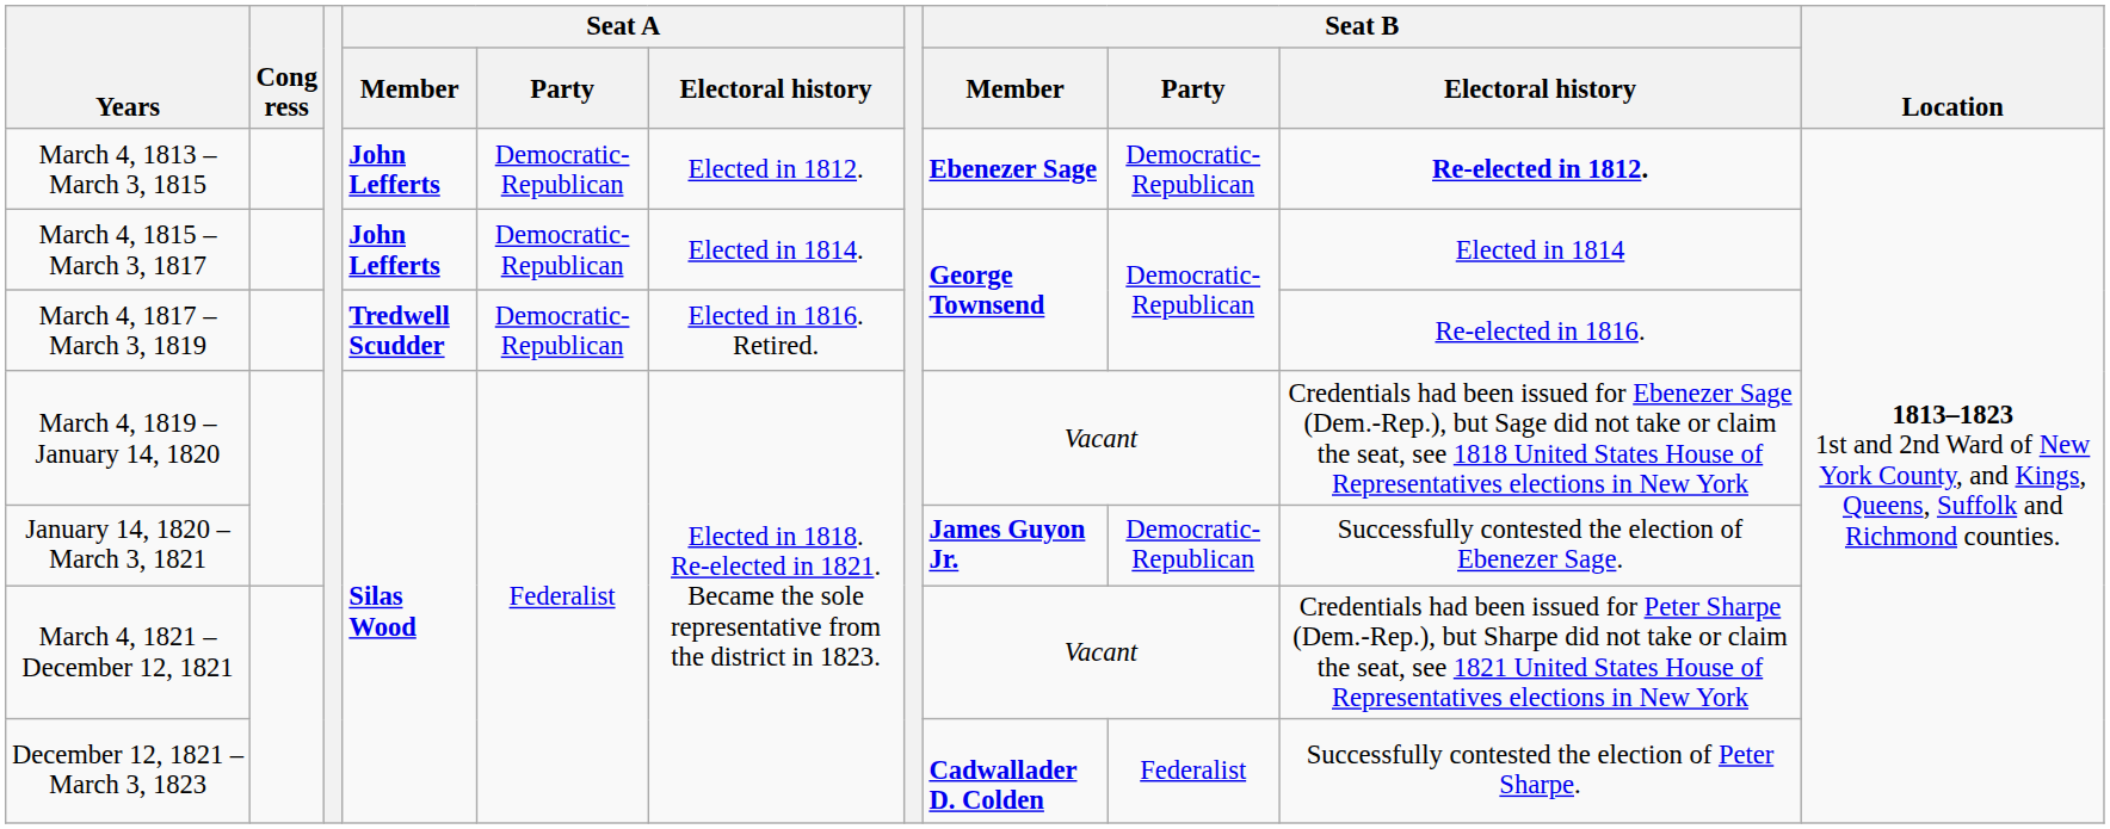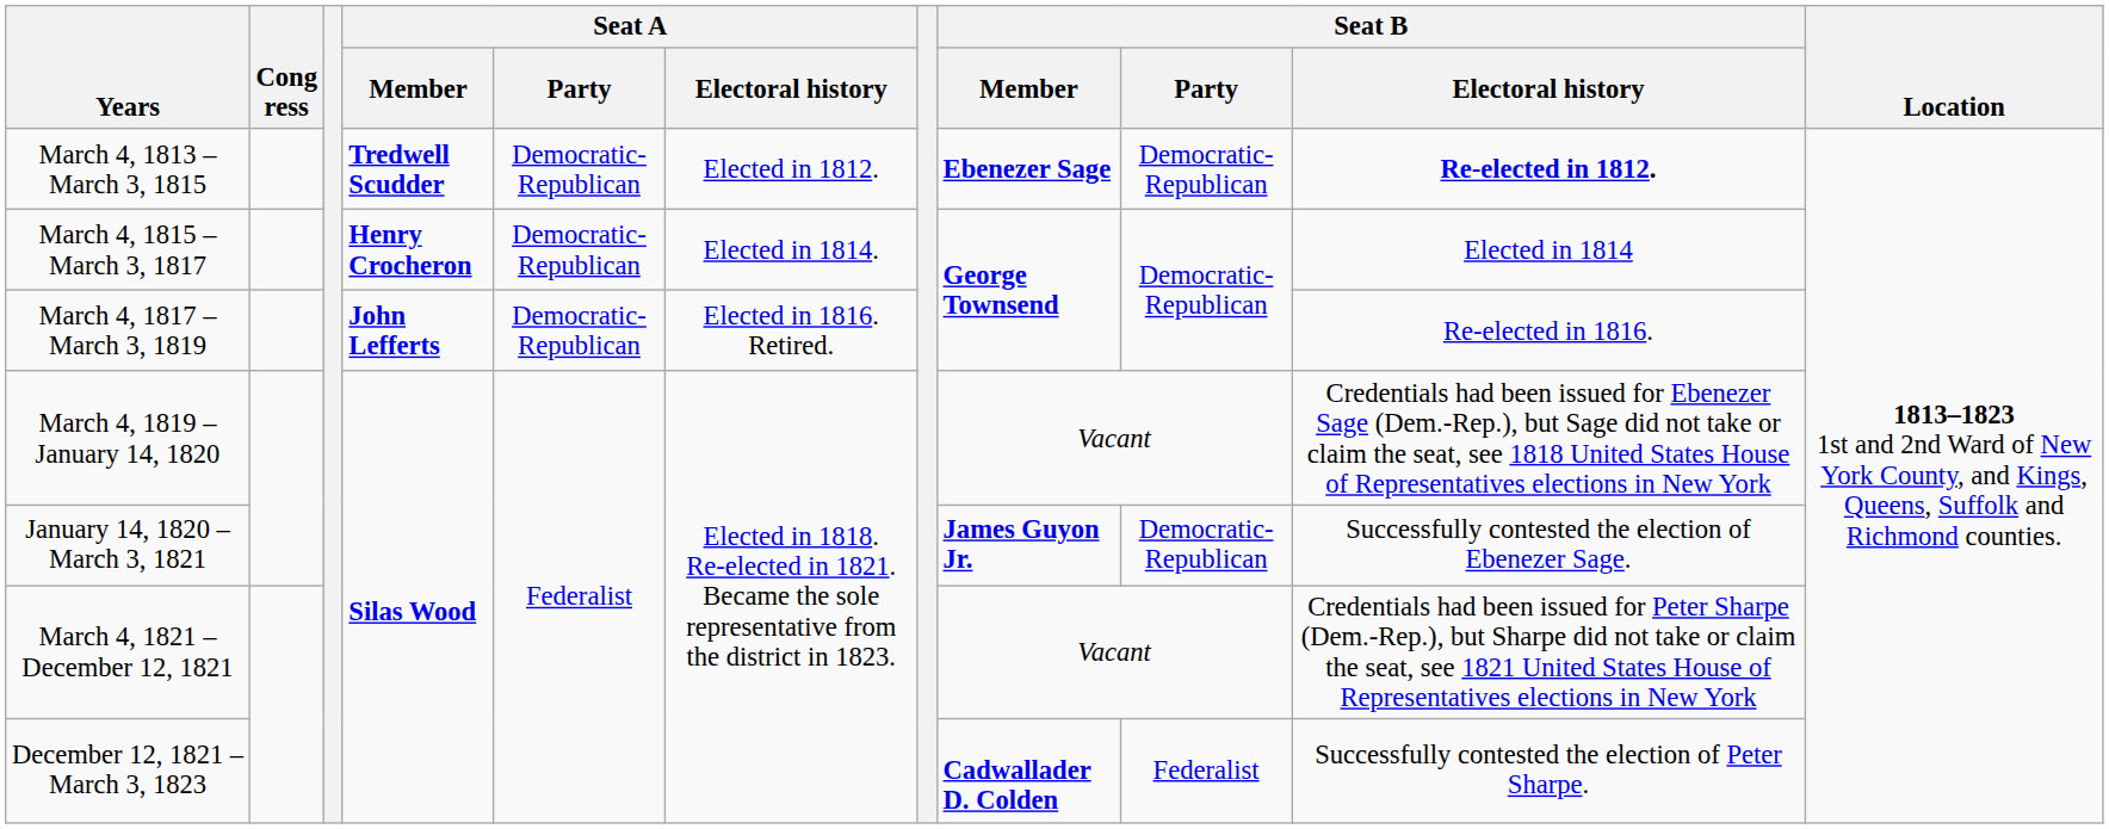 <table class=wikitable style="text-align:center">
 <tr valign=bottom>
 <th rowspan=2>Years</th>
 <th rowspan=2>Cong<br>ress</th>
 <th rowspan=20> </th>
 <th colspan=3>Seat A</th>
 <th rowspan=20> </th>
 <th colspan=3>Seat B</th>
 <th rowspan=2>Location</th>
 </tr>
 <tr style="height:3em">
 <th>Member</th>
 <th>Party</th>
 <th>Electoral history</th>
 <th>Member</th>
 <th>Party</th>
 <th>Electoral history</th>
 </tr>
 <tr style="height:3em">
 <td nowrap>March 4, 1813 –<br>March 3, 1815</td>
 <td></td>
-<td align=left><strong><a href='#'>John Lefferts</a></strong><br></td>
+<td align=left><strong><a href='#'>Tredwell Scudder</a></strong><br></td>
 <td><a href='#'>Democratic-Republican</a></td>
 <td><a href='#'>Elected in 1812</a>.<br></td>
 <td align=left><strong><a href='#'>Ebenezer Sage</a></strong><br></td>
 <td><a href='#'>Democratic-Republican</a></td>
 <td><strong><a href='#'>Re-elected in 1812</a>.<br></strong></td>
 <td rowspan=20><strong>1813–1823</strong><br>1st and 2nd Ward of <a href='#'>New York County</a>, and <a href='#'>Kings</a>, <a href='#'>Queens</a>, <a href='#'>Suffolk</a> and <a href='#'>Richmond</a> counties.</td>
 </tr>
 <tr style="height:3em">
 <td nowrap>March 4, 1815 –<br>March 3, 1817</td>
 <td></td>
-<td align=left><strong><a href='#'>John Lefferts</a></strong><br></td>
+<td align=left><strong><a href='#'>Henry Crocheron</a></strong><br></td>
 <td><a href='#'>Democratic-Republican</a></td>
 <td><a href='#'>Elected in 1814</a>.<br></td>
 <td rowspan=2 align=left><strong><a href='#'>George Townsend</a></strong><br></td>
 <td rowspan=2 ><a href='#'>Democratic-Republican</a></td>
 <td><a href='#'>Elected in 1814</a></td>
 </tr>
 <tr style="height:3em">
 <td nowrap>March 4, 1817 –<br>March 3, 1819</td>
 <td></td>
-<td align=left><strong><a href='#'>Tredwell Scudder</a></strong><br></td>
+<td align=left><strong><a href='#'>John Lefferts</a></strong><br></td>
 <td><a href='#'>Democratic-Republican</a></td>
 <td><a href='#'>Elected in 1816</a>.<br>Retired.</td>
 <td><a href='#'>Re-elected in 1816</a>.<br></td>
 </tr>
 <tr style="height:3em">
 <td nowrap>March 4, 1819 –<br>January 14, 1820</td>
 <td rowspan=2></td>
 <td rowspan=4 align=left><br><strong><a href='#'>Silas Wood</a></strong><br></td>
 <td rowspan=4 ><a href='#'>Federalist</a></td>
 <td rowspan="4"><a href='#'>Elected in 1818</a>. <br> <a href='#'>Re-elected in 1821</a>.<br>Became the sole representative from the district in 1823.</td>
 <td colspan=2><em>Vacant</em></td>
 <td>Credentials had been issued for <a href='#'>Ebenezer Sage</a> (Dem.-Rep.), but Sage did not take or claim the seat, see <a href='#'>1818 United States House of Representatives elections in New York</a></td>
 </tr>
 <tr style="height:3em">
 <td nowrap>January 14, 1820 –<br>March 3, 1821</td>
 <td align=left><strong><a href='#'>James Guyon Jr.</a></strong><br></td>
 <td><a href='#'>Democratic-Republican</a></td>
 <td>Successfully contested the election of <a href='#'>Ebenezer Sage</a>.<br></td>
 </tr>
 <tr style="height:3em">
 <td nowrap>March 4, 1821 –<br>December 12, 1821</td>
 <td rowspan=2></td>
 <td colspan=2><em>Vacant</em></td>
 <td>Credentials had been issued for <a href='#'>Peter Sharpe</a> (Dem.-Rep.), but Sharpe did not take or claim the seat, see <a href='#'>1821 United States House of Representatives elections in New York</a></td>
 </tr>
 <tr style="height:3em">
 <td nowrap>December 12, 1821 –<br>March 3, 1823</td>
 <td align=left><br><strong><a href='#'>Cadwallader D. Colden</a></strong><br></td>
 <td><a href='#'>Federalist</a></td>
 <td>Successfully contested the election of <a href='#'>Peter Sharpe</a>.<br></td>
 </tr>
 </table>
